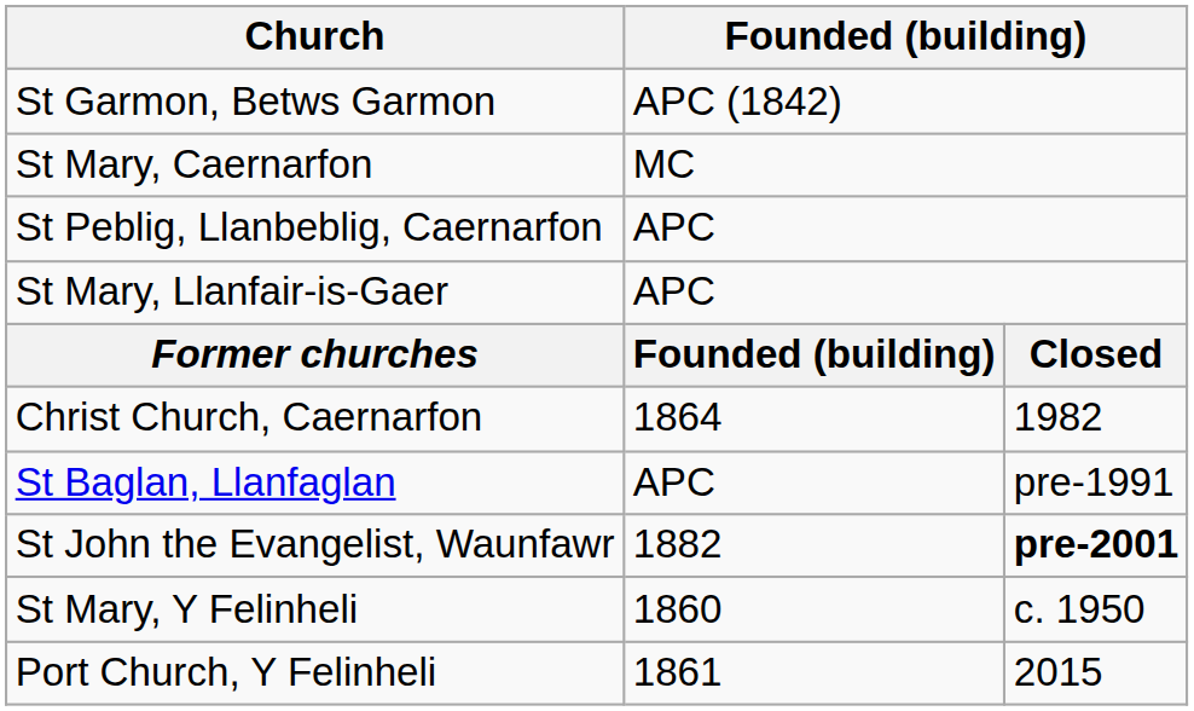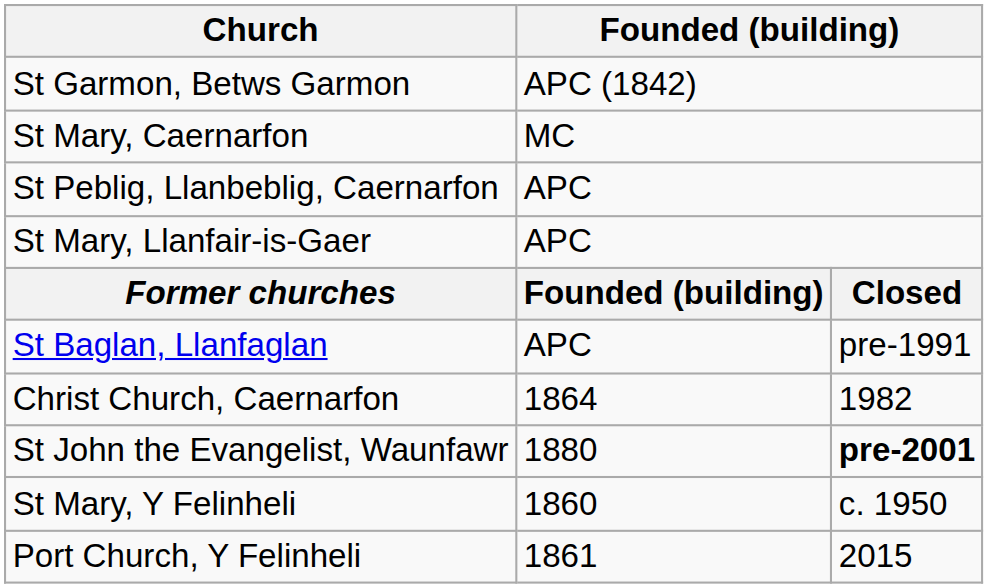 <table class="wikitable">
 <tr>
 <th>Church</th>
 <th colspan="2">Founded (building)</th>
 </tr>
 <tr>
 <td>St Garmon, Betws Garmon</td>
 <td colspan="2">APC (1842)</td>
 </tr>
 <tr>
 <td>St Mary, Caernarfon</td>
 <td colspan="2">MC</td>
 </tr>
 <tr>
 <td>St Peblig, Llanbeblig, Caernarfon</td>
 <td colspan="2">APC</td>
 </tr>
 <tr>
 <td>St Mary, Llanfair-is-Gaer</td>
 <td colspan="2">APC</td>
 </tr>
 <tr>
 <th><em>Former churches</em></th>
 <th>Founded (building)</th>
 <th>Closed</th>
 </tr>
 <tr>
+<td><a href='#'>St Baglan, Llanfaglan</a></td>
+<td>APC</td>
+<td>pre-1991</td>
+</tr>
+<tr>
 <td>Christ Church, Caernarfon</td>
 <td>1864</td>
 <td>1982</td>
 </tr>
 <tr>
-<td><a href='#'>St Baglan, Llanfaglan</a></td>
-<td>APC</td>
-<td>pre-1991</td>
-</tr>
-<tr>
 <td>St John the Evangelist, Waunfawr</td>
-<td>1882</td>
+<td>1880</td>
 <td><strong>pre-2001</strong></td>
 </tr>
 <tr>
 <td>St Mary, Y Felinheli</td>
 <td>1860</td>
 <td>c. 1950</td>
 </tr>
 <tr>
 <td>Port Church, Y Felinheli</td>
 <td>1861</td>
 <td>2015</td>
 </tr>
 </table>
